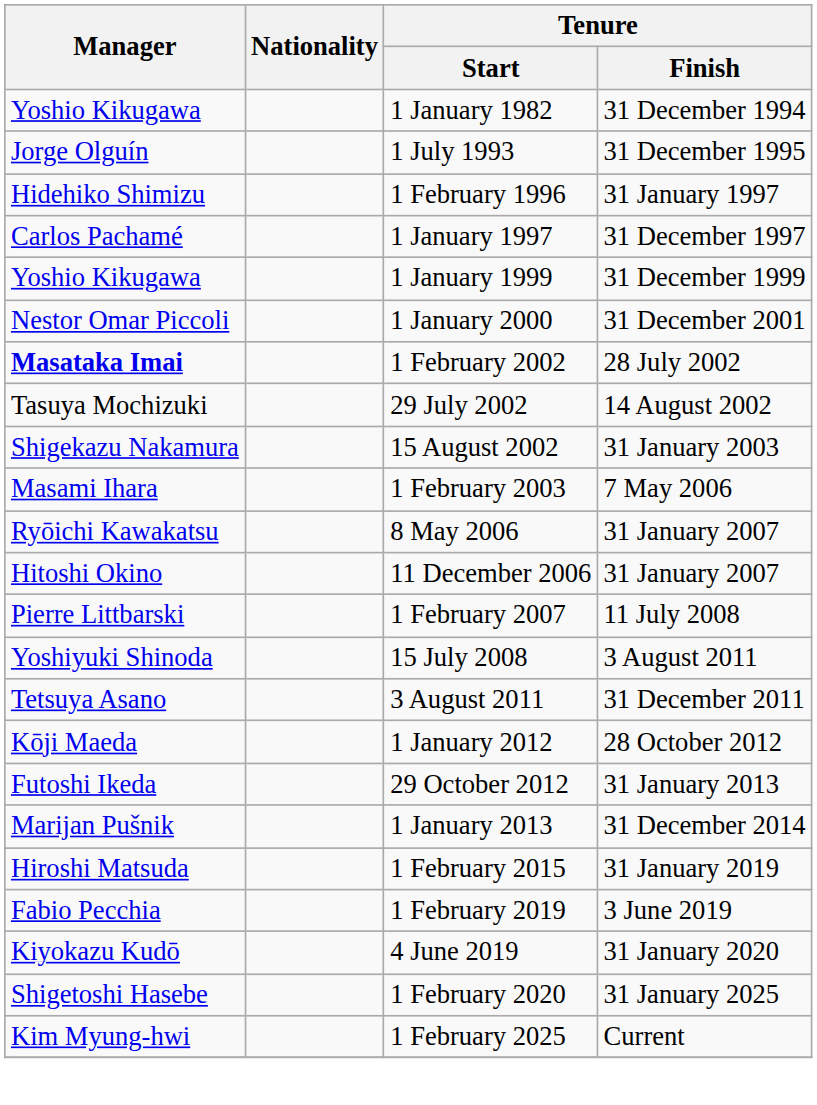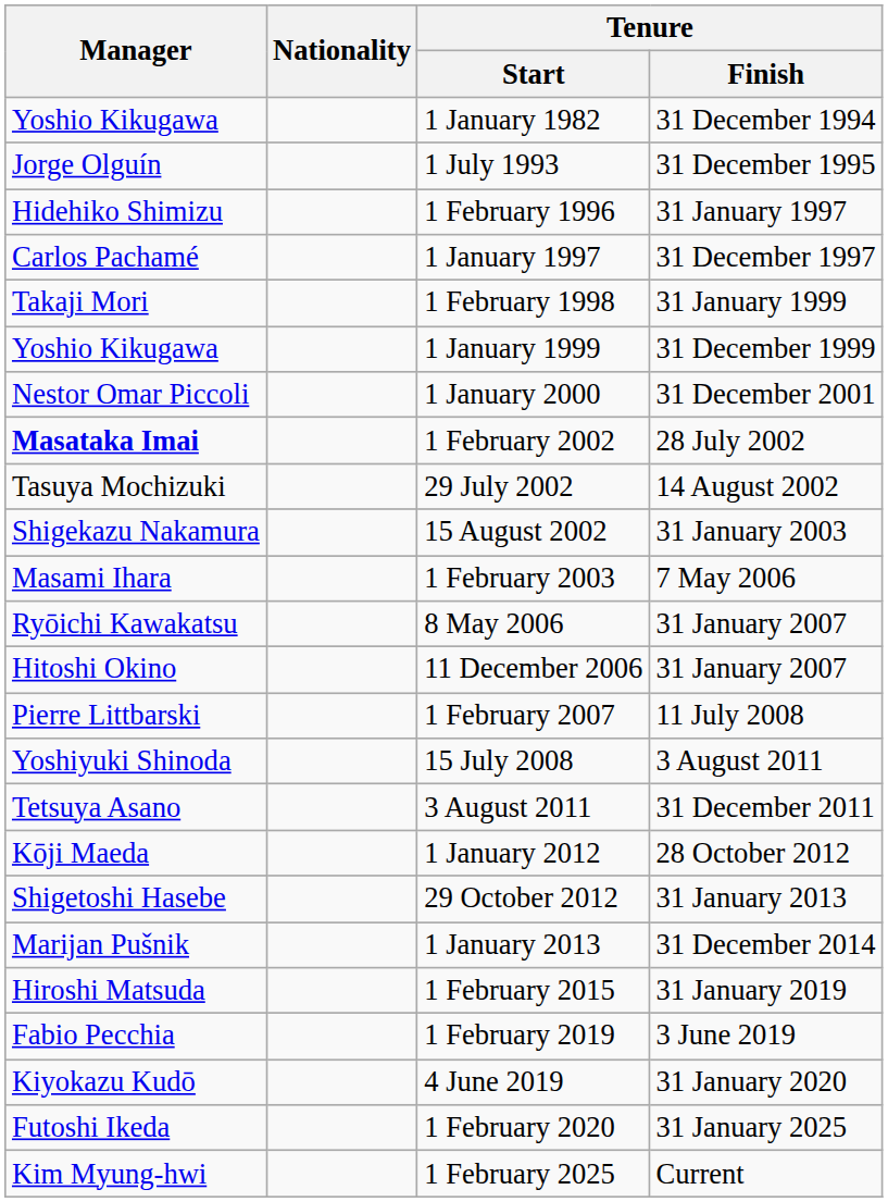 <table class="wikitable">
 <tr>
 <th rowspan="2">Manager</th>
 <th rowspan="2">Nationality</th>
 <th colspan="2">Tenure</th>
 </tr>
 <tr>
 <th>Start</th>
 <th>Finish</th>
 </tr>
 <tr>
 <td><a href='#'>Yoshio Kikugawa</a></td>
 <td></td>
 <td>1 January 1982</td>
 <td>31 December 1994<br></td>
 </tr>
 <tr>
 <td><a href='#'>Jorge Olguín</a></td>
 <td></td>
 <td>1 July 1993</td>
 <td>31 December 1995<br></td>
 </tr>
 <tr>
 <td><a href='#'>Hidehiko Shimizu</a></td>
 <td></td>
 <td>1 February 1996</td>
 <td>31 January 1997<br></td>
 </tr>
 <tr>
 <td><a href='#'>Carlos Pachamé</a></td>
 <td></td>
 <td>1 January 1997</td>
 <td>31 December 1997<br></td>
+</tr>
+<tr>
+<td><a href='#'>Takaji Mori</a></td>
+<td></td>
+<td>1 February 1998</td>
+<td>31 January 1999<br></td>
 </tr>
 <tr>
 <td><a href='#'>Yoshio Kikugawa</a></td>
 <td></td>
 <td>1 January 1999</td>
 <td>31 December 1999<br></td>
 </tr>
 <tr>
 <td><a href='#'>Nestor Omar Piccoli</a></td>
 <td></td>
 <td>1 January 2000</td>
 <td>31 December 2001<br></td>
 </tr>
 <tr>
 <td><strong><a href='#'>Masataka Imai</a></strong></td>
 <td></td>
 <td>1 February 2002</td>
 <td>28 July 2002<br></td>
 </tr>
 <tr>
 <td>Tasuya Mochizuki</td>
 <td></td>
 <td>29 July 2002</td>
 <td>14 August 2002<br></td>
 </tr>
 <tr>
 <td><a href='#'>Shigekazu Nakamura</a></td>
 <td></td>
 <td>15 August 2002</td>
 <td>31 January 2003<br></td>
 </tr>
 <tr>
 <td><a href='#'>Masami Ihara</a></td>
 <td></td>
 <td>1 February 2003</td>
 <td>7 May 2006<br></td>
 </tr>
 <tr>
 <td><a href='#'>Ryōichi Kawakatsu</a></td>
 <td></td>
 <td>8 May 2006</td>
 <td>31 January 2007<br></td>
 </tr>
 <tr>
 <td><a href='#'>Hitoshi Okino</a></td>
 <td></td>
 <td>11 December 2006</td>
 <td>31 January 2007<br></td>
 </tr>
 <tr>
 <td><a href='#'>Pierre Littbarski</a></td>
 <td></td>
 <td>1 February 2007</td>
 <td>11 July 2008<br></td>
 </tr>
 <tr>
 <td><a href='#'>Yoshiyuki Shinoda</a></td>
 <td></td>
 <td>15 July 2008</td>
 <td>3 August 2011<br></td>
 </tr>
 <tr>
 <td><a href='#'>Tetsuya Asano</a></td>
 <td></td>
 <td>3 August 2011</td>
 <td>31 December 2011<br></td>
 </tr>
 <tr>
 <td><a href='#'>Kōji Maeda</a></td>
 <td></td>
 <td>1 January 2012</td>
 <td>28 October 2012<br></td>
 </tr>
 <tr>
-<td><a href='#'>Futoshi Ikeda</a></td>
+<td><a href='#'>Shigetoshi Hasebe</a></td>
 <td></td>
 <td>29 October 2012</td>
 <td>31 January 2013<br></td>
 </tr>
 <tr>
 <td><a href='#'>Marijan Pušnik</a></td>
 <td></td>
 <td>1 January 2013</td>
 <td>31 December 2014<br></td>
 </tr>
 <tr>
 <td><a href='#'>Hiroshi Matsuda</a></td>
 <td></td>
 <td>1 February 2015</td>
 <td>31 January 2019<br></td>
 </tr>
 <tr>
 <td><a href='#'>Fabio Pecchia</a></td>
 <td></td>
 <td>1 February 2019</td>
 <td>3 June 2019<br></td>
 </tr>
 <tr>
 <td><a href='#'>Kiyokazu Kudō</a></td>
 <td></td>
 <td>4 June 2019</td>
 <td>31 January 2020<br></td>
 </tr>
 <tr>
-<td><a href='#'>Shigetoshi Hasebe</a></td>
+<td><a href='#'>Futoshi Ikeda</a></td>
 <td></td>
 <td>1 February 2020</td>
 <td>31 January 2025<br></td>
 </tr>
 <tr>
 <td><a href='#'>Kim Myung-hwi</a></td>
 <td></td>
 <td>1 February 2025</td>
 <td>Current<br></td>
 </tr>
 <tr>
 </tr>
 </table>
